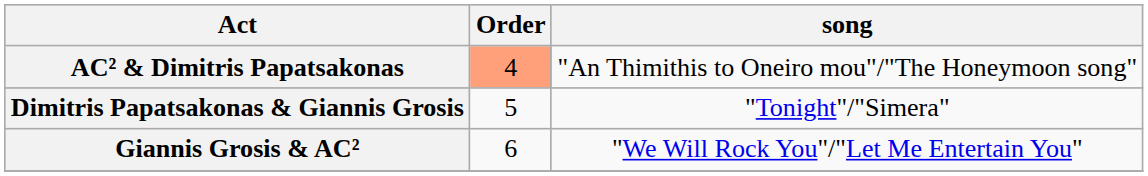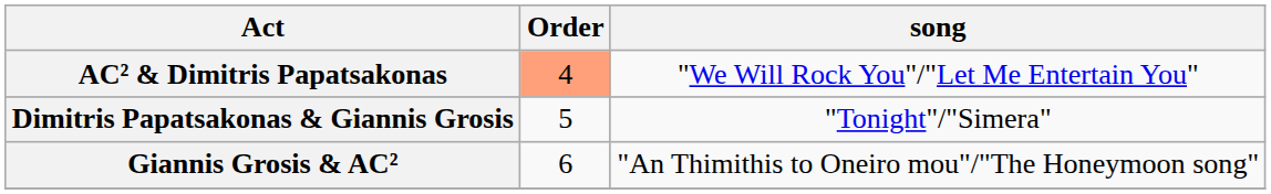 <table class="wikitable plainrowheaders" style="text-align:center;">
 <tr>
 <th scope="col">Act</th>
 <th scope="col">Order</th>
 <th scope="col">song</th>
 </tr>
 <tr>
 <th scope="row">AC² & Dimitris Papatsakonas</th>
 <td style="background: lightsalmon;">4</td>
-<td>"An Thimithis to Oneiro mou"/"The Honeymoon song"</td>
+<td>"<a href='#'>We Will Rock You</a>"/"<a href='#'>Let Me Entertain You</a>"</td>
 </tr>
 <tr>
 <th scope="row">Dimitris Papatsakonas & Giannis Grosis</th>
 <td>5</td>
 <td>"<a href='#'>Tonight</a>"/"Simera"</td>
 </tr>
 <tr>
 <th scope="row">Giannis Grosis & AC²</th>
 <td>6</td>
-<td>"<a href='#'>We Will Rock You</a>"/"<a href='#'>Let Me Entertain You</a>"</td>
+<td>"An Thimithis to Oneiro mou"/"The Honeymoon song"</td>
 </tr>
 <tr>
 </tr>
 </table>
